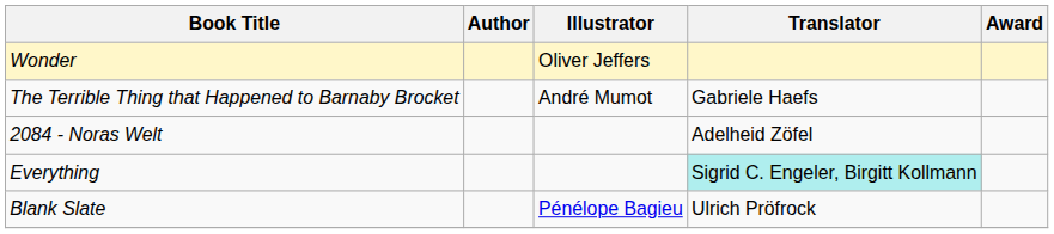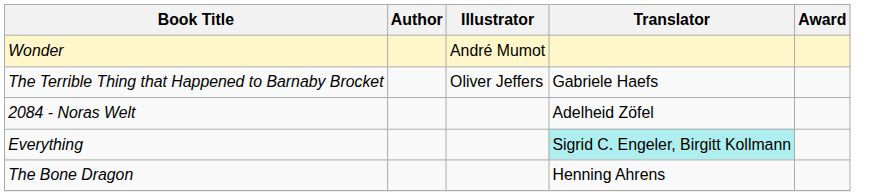 <table class="wikitable sortable mw-collapsible" style="font-size:1.00em; line-height:1.5em;">
 <tr>
 <th scope="col">Book Title</th>
 <th scope="col">Author</th>
 <th scope="col">Illustrator</th>
 <th scope="col">Translator</th>
 <th scope="col">Award</th>
 </tr>
 <tr style="background:#fff7c9">
 <td><em>Wonder</em></td>
 <td></td>
-<td>Oliver Jeffers</td>
+<td>André Mumot</td>
 <td></td>
 <td></td>
 </tr>
 <tr>
 <td><em>The Terrible Thing that Happened to Barnaby Brocket</em></td>
 <td></td>
-<td>André Mumot</td>
+<td>Oliver Jeffers</td>
 <td>Gabriele Haefs</td>
 <td></td>
 </tr>
 <tr>
 <td><em>2084 - Noras Welt</em></td>
 <td></td>
 <td></td>
 <td>Adelheid Zöfel</td>
 <td></td>
 </tr>
 <tr>
 <td><em>Everything</em></td>
 <td></td>
 <td></td>
 <td style="background: paleturquoise;">Sigrid C. Engeler, Birgitt Kollmann</td>
 <td></td>
 </tr>
 <tr>
-<td><em>Blank Slate</em></td>
+<td><em>The Bone Dragon</em></td>
 <td></td>
-<td><a href='#'>Pénélope Bagieu</a></td>
-<td>Ulrich Pröfrock</td>
+<td></td>
+<td>Henning Ahrens</td>
 <td></td>
 </tr>
 <tr style="background:#fff7c9">
 </tr>
 </table>
